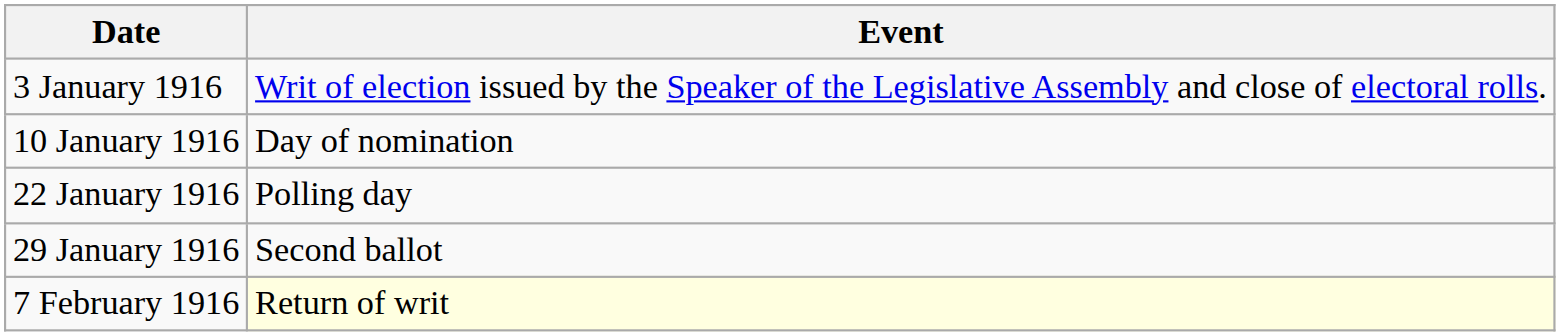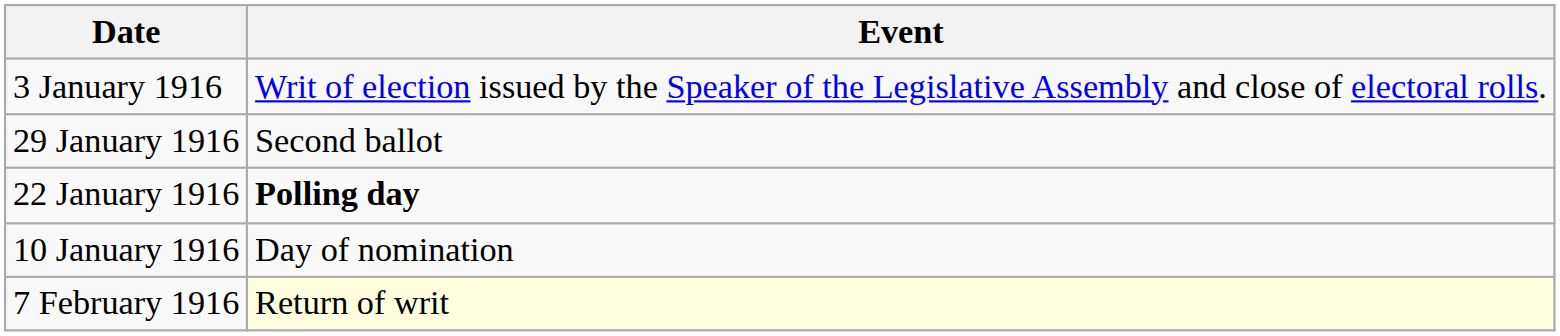 <table class="wikitable">
 <tr>
 <th>Date</th>
 <th>Event</th>
 </tr>
 <tr>
 <td>3 January 1916</td>
 <td><a href='#'>Writ of election</a> issued by the <a href='#'>Speaker of the Legislative Assembly</a> and close of <a href='#'>electoral rolls</a>.</td>
 </tr>
 <tr>
-<td>10 January 1916</td>
-<td>Day of nomination</td>
+<td>29 January 1916</td>
+<td>Second ballot</td>
 </tr>
 <tr>
 <td>22 January 1916</td>
-<td>Polling day</td>
+<td><strong>Polling day</strong></td>
 </tr>
 <tr>
-<td>29 January 1916</td>
-<td>Second ballot</td>
+<td>10 January 1916</td>
+<td>Day of nomination</td>
 </tr>
 <tr>
 <td>7 February 1916</td>
 <td style="background: lightyellow;">Return of writ</td>
 </tr>
 </table>
